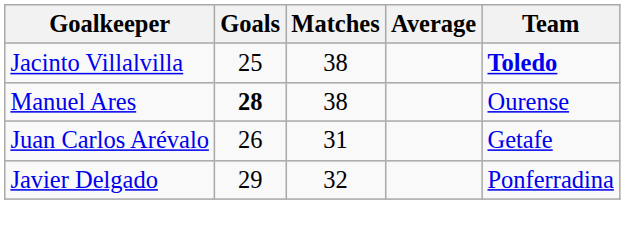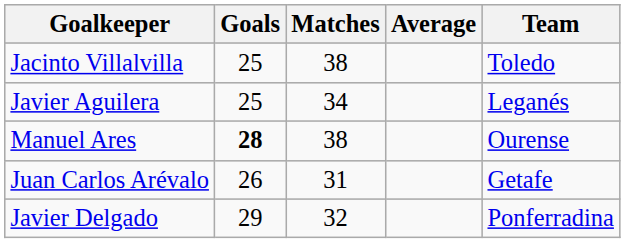 <table class="wikitable sortable">
 <tr>
 <th>Goalkeeper</th>
 <th>Goals</th>
 <th>Matches</th>
 <th>Average</th>
 <th>Team</th>
 </tr>
 <tr>
 <td> <a href='#'>Jacinto Villalvilla</a></td>
 <td style="text-align:center;">25</td>
 <td style="text-align:center;">38</td>
 <td style="text-align:center;"></td>
-<td><strong><a href='#'>Toledo</a></strong></td>
+<td><a href='#'>Toledo</a></td>
+</tr>
+<tr>
+<td> <a href='#'>Javier Aguilera</a></td>
+<td style="text-align:center;">25</td>
+<td style="text-align:center;">34</td>
+<td style="text-align:center;"></td>
+<td><a href='#'>Leganés</a></td>
 </tr>
 <tr>
 <td> <a href='#'>Manuel Ares</a></td>
 <td style="text-align:center;"><strong>28</strong></td>
 <td style="text-align:center;">38</td>
 <td style="text-align:center;"></td>
 <td><a href='#'>Ourense</a></td>
 </tr>
 <tr>
 <td> <a href='#'>Juan Carlos Arévalo</a></td>
 <td style="text-align:center;">26</td>
 <td style="text-align:center;">31</td>
 <td style="text-align:center;"></td>
 <td><a href='#'>Getafe</a></td>
 </tr>
 <tr>
 <td> <a href='#'>Javier Delgado</a></td>
 <td style="text-align:center;">29</td>
 <td style="text-align:center;">32</td>
 <td style="text-align:center;"></td>
 <td><a href='#'>Ponferradina</a></td>
 </tr>
 </table>
